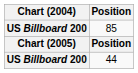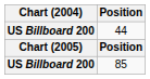 <table class="wikitable plainrowheaders" style="text-align:center">
 <tr>
 <th scope="col">Chart (2004)</th>
 <th scope="col">Position</th>
 </tr>
 <tr>
 <th scope="row">US <em>Billboard</em> 200</th>
-<td>85</td>
+<td>44</td>
 </tr>
 <tr>
 <th scope="col">Chart (2005)</th>
 <th scope="col">Position</th>
 </tr>
 <tr>
 <th scope="row">US <em>Billboard</em> 200</th>
-<td>44</td>
+<td>85</td>
 </tr>
 </table>
